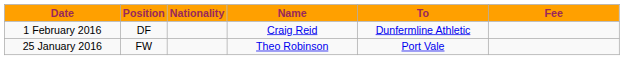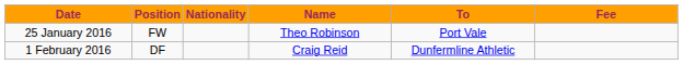 <table class="wikitable" style="text-align:center; font-size:90%">
 <tr>
 <th style="background:#ffa000; color:#98285c; width:150px;">Date</th>
 <th style="background:#ffa000; color:#98285c; width:45px;">Position</th>
 <th style="background:#ffa000; color:#98285c; width:45px;">Nationality</th>
 <th style="background:#ffa000; color:#98285c; width:170px;">Name</th>
 <th style="background:#ffa000; color:#98285c; width:170px;">To</th>
 <th style="background:#ffa000; color:#98285c; width:170px;">Fee</th>
 </tr>
 <tr>
+<td>25 January 2016</td>
+<td>FW</td>
+<td></td>
+<td><a href='#'>Theo Robinson</a></td>
+<td><a href='#'>Port Vale</a></td>
+<td></td>
+</tr>
+<tr>
 <td>1 February 2016</td>
 <td>DF</td>
 <td></td>
 <td><a href='#'>Craig Reid</a></td>
 <td><a href='#'>Dunfermline Athletic</a></td>
 <td></td>
 </tr>
-<tr>
-<td>25 January 2016</td>
-<td>FW</td>
-<td></td>
-<td><a href='#'>Theo Robinson</a></td>
-<td><a href='#'>Port Vale</a></td>
-<td></td>
-</tr>
 </table>
